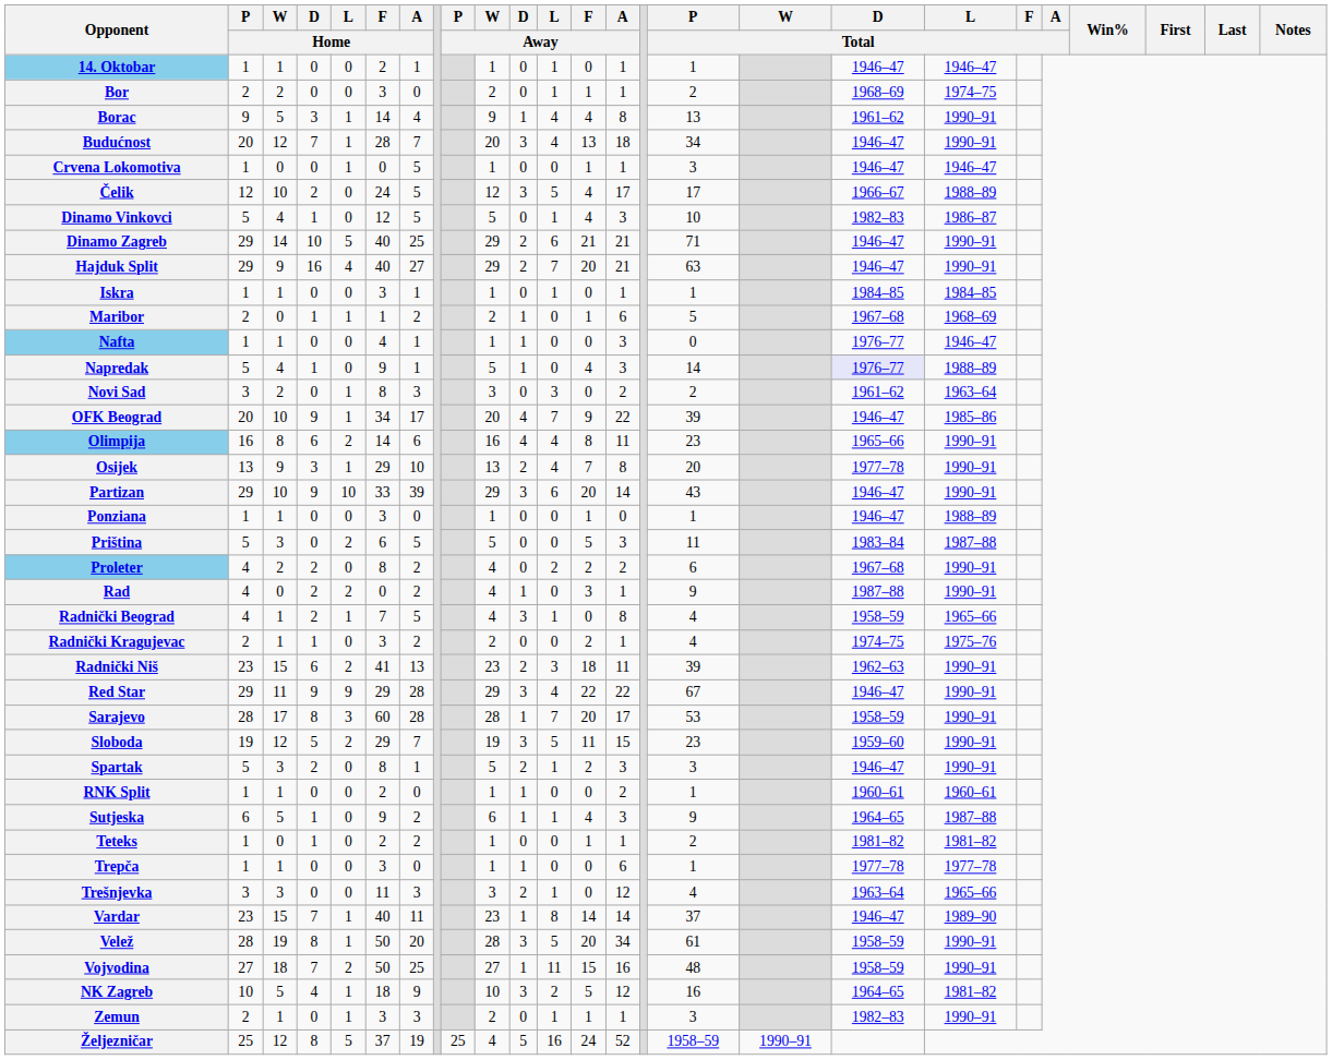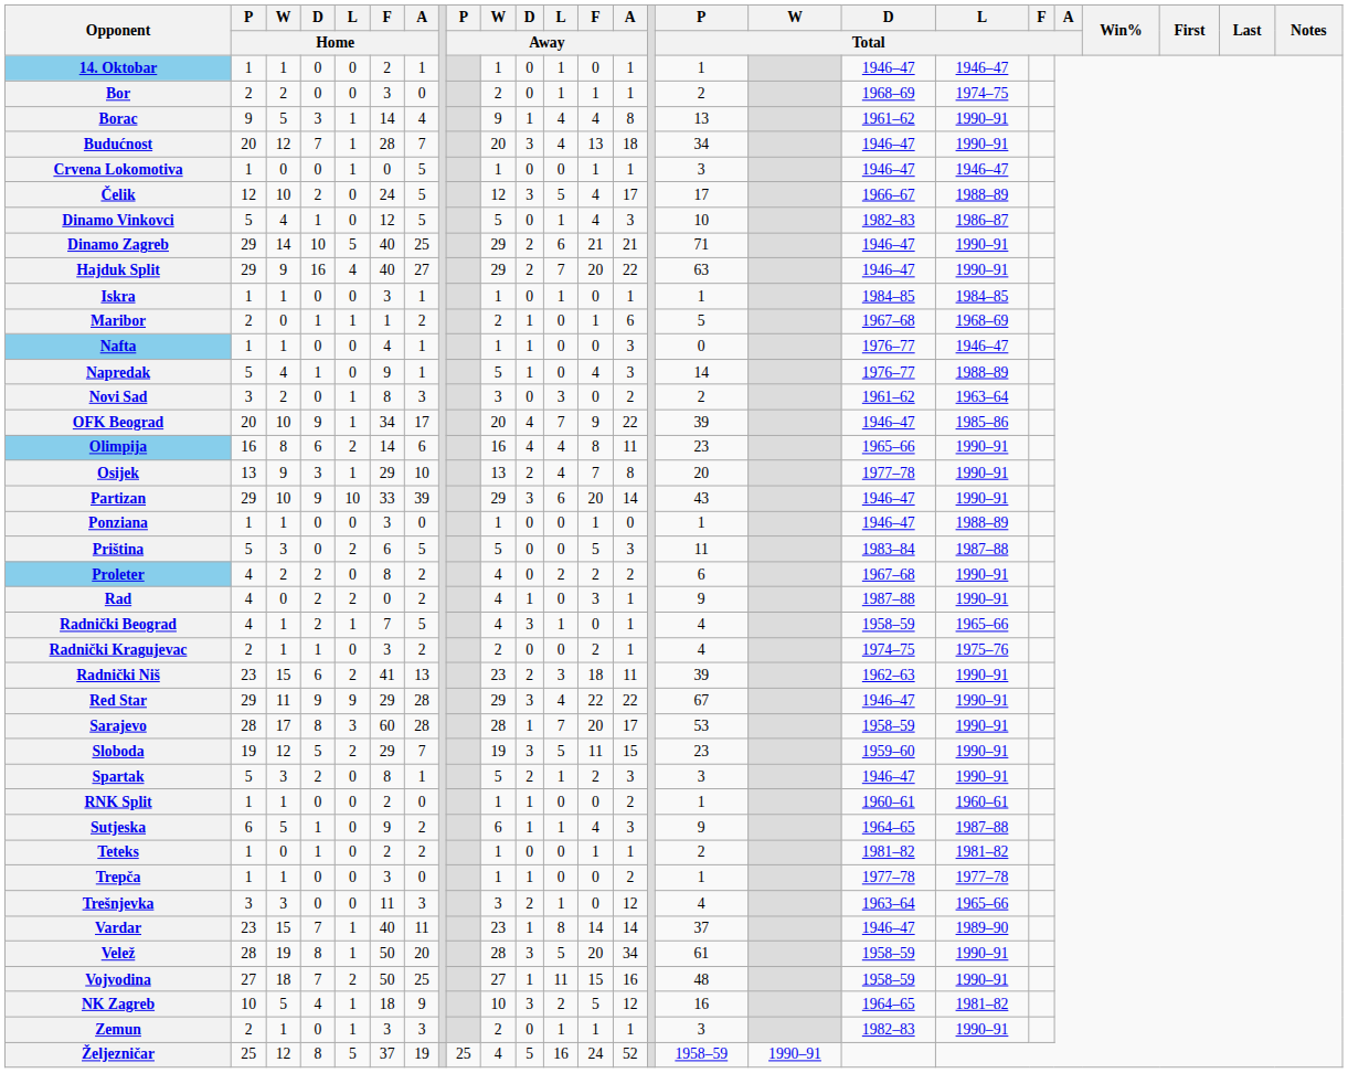 <table class="wikitable plainrowheaders sortable" style="font-size: 88%; text-align: center">
 <tr>
 <th scope=col rowspan=2>Opponent</th>
 <th scope=col>P</th>
 <th scope=col>W</th>
 <th scope=col>D</th>
 <th scope=col>L</th>
 <th scope=col>F</th>
 <th scope=col>A</th>
 <th scope=col width=0.1% rowspan=41 style="background: #DCDCDC" class="unsortable"></th>
 <th scope=col>P</th>
 <th scope=col>W</th>
 <th scope=col>D</th>
 <th scope=col>L</th>
 <th scope=col>F</th>
 <th scope=col>A</th>
 <th scope=col width=0.1% rowspan=41 style="background: #DCDCDC" class="unsortable"></th>
 <th scope=col>P</th>
 <th scope=col>W</th>
 <th scope=col>D</th>
 <th scope=col>L</th>
 <th scope=col>F</th>
 <th scope=col>A</th>
 <th scope=col rowspan=2>Win%</th>
 <th scope=col rowspan=2>First</th>
 <th scope=col rowspan=2>Last</th>
 <th scope=col rowspan=2 class="unsortable">Notes</th>
 </tr>
 <tr class="unsortable">
 <th colspan=6>Home</th>
 <th colspan=6>Away</th>
 <th colspan=6>Total</th>
 </tr>
 <tr>
 <th scope=row style=background:#87ceeb><a href='#'>14. Oktobar</a> </th>
 <td>1</td>
 <td>1</td>
 <td>0</td>
 <td>0</td>
 <td>2</td>
 <td>1</td>
 <td style="background: #DCDCDC"></td>
 <td>1</td>
 <td>0</td>
 <td>1</td>
 <td>0</td>
 <td>1</td>
 <td>1</td>
 <td style="background: #DCDCDC"><br></td>
 <td><a href='#'>1946–47</a></td>
 <td><a href='#'>1946–47</a></td>
 <td></td>
 </tr>
 <tr>
 <th scope=row><a href='#'>Bor</a></th>
 <td>2</td>
 <td>2</td>
 <td>0</td>
 <td>0</td>
 <td>3</td>
 <td>0</td>
 <td style="background: #DCDCDC"></td>
 <td>2</td>
 <td>0</td>
 <td>1</td>
 <td>1</td>
 <td>1</td>
 <td>2</td>
 <td style="background: #DCDCDC"><br></td>
 <td><a href='#'>1968–69</a></td>
 <td><a href='#'>1974–75</a></td>
 <td></td>
 </tr>
 <tr>
 <th scope=row><a href='#'>Borac</a></th>
 <td>9</td>
 <td>5</td>
 <td>3</td>
 <td>1</td>
 <td>14</td>
 <td>4</td>
 <td style="background: #DCDCDC"></td>
 <td>9</td>
 <td>1</td>
 <td>4</td>
 <td>4</td>
 <td>8</td>
 <td>13</td>
 <td style="background: #DCDCDC"><br></td>
 <td><a href='#'>1961–62</a></td>
 <td><a href='#'>1990–91</a></td>
 <td></td>
 </tr>
 <tr>
 <th scope=row><a href='#'>Budućnost</a></th>
 <td>20</td>
 <td>12</td>
 <td>7</td>
 <td>1</td>
 <td>28</td>
 <td>7</td>
 <td style="background: #DCDCDC"></td>
 <td>20</td>
 <td>3</td>
 <td>4</td>
 <td>13</td>
 <td>18</td>
 <td>34</td>
 <td style="background: #DCDCDC"><br></td>
 <td><a href='#'>1946–47</a></td>
 <td><a href='#'>1990–91</a></td>
 <td></td>
 </tr>
 <tr>
 <th scope=row><a href='#'>Crvena Lokomotiva</a></th>
 <td>1</td>
 <td>0</td>
 <td>0</td>
 <td>1</td>
 <td>0</td>
 <td>5</td>
 <td style="background: #DCDCDC"></td>
 <td>1</td>
 <td>0</td>
 <td>0</td>
 <td>1</td>
 <td>1</td>
 <td>3</td>
 <td style="background: #DCDCDC"><br></td>
 <td><a href='#'>1946–47</a></td>
 <td><a href='#'>1946–47</a></td>
 <td></td>
 </tr>
 <tr>
 <th scope=row><a href='#'>Čelik</a></th>
 <td>12</td>
 <td>10</td>
 <td>2</td>
 <td>0</td>
 <td>24</td>
 <td>5</td>
 <td style="background: #DCDCDC"></td>
 <td>12</td>
 <td>3</td>
 <td>5</td>
 <td>4</td>
 <td>17</td>
 <td>17</td>
 <td style="background: #DCDCDC"><br></td>
 <td><a href='#'>1966–67</a></td>
 <td><a href='#'>1988–89</a></td>
 <td></td>
 </tr>
 <tr>
 <th scope=row><a href='#'>Dinamo Vinkovci</a></th>
 <td>5</td>
 <td>4</td>
 <td>1</td>
 <td>0</td>
 <td>12</td>
 <td>5</td>
 <td style="background: #DCDCDC"></td>
 <td>5</td>
 <td>0</td>
 <td>1</td>
 <td>4</td>
 <td>3</td>
 <td>10</td>
 <td style="background: #DCDCDC"><br></td>
 <td><a href='#'>1982–83</a></td>
 <td><a href='#'>1986–87</a></td>
 <td></td>
 </tr>
 <tr>
 <th scope=row><a href='#'>Dinamo Zagreb</a></th>
 <td>29</td>
 <td>14</td>
 <td>10</td>
 <td>5</td>
 <td>40</td>
 <td>25</td>
 <td style="background: #DCDCDC"></td>
 <td>29</td>
 <td>2</td>
 <td>6</td>
 <td>21</td>
 <td>21</td>
 <td>71</td>
 <td style="background: #DCDCDC"><br></td>
 <td><a href='#'>1946–47</a></td>
 <td><a href='#'>1990–91</a></td>
 <td></td>
 </tr>
 <tr>
 <th scope=row><a href='#'>Hajduk Split</a></th>
 <td>29</td>
 <td>9</td>
 <td>16</td>
 <td>4</td>
 <td>40</td>
 <td>27</td>
 <td style="background: #DCDCDC"></td>
 <td>29</td>
 <td>2</td>
 <td>7</td>
 <td>20</td>
-<td>21</td>
+<td>22</td>
 <td>63</td>
 <td style="background: #DCDCDC"><br></td>
 <td><a href='#'>1946–47</a></td>
 <td><a href='#'>1990–91</a></td>
 <td></td>
 </tr>
 <tr>
 <th scope=row><a href='#'>Iskra</a></th>
 <td>1</td>
 <td>1</td>
 <td>0</td>
 <td>0</td>
 <td>3</td>
 <td>1</td>
 <td style="background: #DCDCDC"></td>
 <td>1</td>
 <td>0</td>
 <td>1</td>
 <td>0</td>
 <td>1</td>
 <td>1</td>
 <td style="background: #DCDCDC"><br></td>
 <td><a href='#'>1984–85</a></td>
 <td><a href='#'>1984–85</a></td>
 <td></td>
 </tr>
 <tr>
 <th scope=row><a href='#'>Maribor</a></th>
 <td>2</td>
 <td>0</td>
 <td>1</td>
 <td>1</td>
 <td>1</td>
 <td>2</td>
 <td style="background: #DCDCDC"></td>
 <td>2</td>
 <td>1</td>
 <td>0</td>
 <td>1</td>
 <td>6</td>
 <td>5</td>
 <td style="background: #DCDCDC"><br></td>
 <td><a href='#'>1967–68</a></td>
 <td><a href='#'>1968–69</a></td>
 <td></td>
 </tr>
 <tr>
 <th scope=row style=background:#87ceeb><a href='#'>Nafta</a> </th>
 <td>1</td>
 <td>1</td>
 <td>0</td>
 <td>0</td>
 <td>4</td>
 <td>1</td>
 <td style="background: #DCDCDC"></td>
 <td>1</td>
 <td>1</td>
 <td>0</td>
 <td>0</td>
 <td>3</td>
 <td>0</td>
 <td style="background: #DCDCDC"><br></td>
 <td><a href='#'>1976–77</a></td>
 <td><a href='#'>1946–47</a></td>
 <td></td>
 </tr>
 <tr>
 <th scope=row><a href='#'>Napredak</a></th>
 <td>5</td>
 <td>4</td>
 <td>1</td>
 <td>0</td>
 <td>9</td>
 <td>1</td>
 <td style="background: #DCDCDC"></td>
 <td>5</td>
 <td>1</td>
 <td>0</td>
 <td>4</td>
 <td>3</td>
 <td>14</td>
 <td style="background: #DCDCDC"><br></td>
-<td style="background: lavender;"><a href='#'>1976–77</a></td>
+<td><a href='#'>1976–77</a></td>
 <td><a href='#'>1988–89</a></td>
 <td></td>
 </tr>
 <tr>
 <th scope=row><a href='#'>Novi Sad</a></th>
 <td>3</td>
 <td>2</td>
 <td>0</td>
 <td>1</td>
 <td>8</td>
 <td>3</td>
 <td style="background: #DCDCDC"></td>
 <td>3</td>
 <td>0</td>
 <td>3</td>
 <td>0</td>
 <td>2</td>
 <td>2</td>
 <td style="background: #DCDCDC"><br></td>
 <td><a href='#'>1961–62</a></td>
 <td><a href='#'>1963–64</a></td>
 <td></td>
 </tr>
 <tr>
 <th scope=row><a href='#'>OFK Beograd</a></th>
 <td>20</td>
 <td>10</td>
 <td>9</td>
 <td>1</td>
 <td>34</td>
 <td>17</td>
 <td style="background: #DCDCDC"></td>
 <td>20</td>
 <td>4</td>
 <td>7</td>
 <td>9</td>
 <td>22</td>
 <td>39</td>
 <td style="background: #DCDCDC"><br></td>
 <td><a href='#'>1946–47</a></td>
 <td><a href='#'>1985–86</a></td>
 <td></td>
 </tr>
 <tr>
 <th scope=row style=background:#87ceeb><a href='#'>Olimpija</a> </th>
 <td>16</td>
 <td>8</td>
 <td>6</td>
 <td>2</td>
 <td>14</td>
 <td>6</td>
 <td style="background: #DCDCDC"></td>
 <td>16</td>
 <td>4</td>
 <td>4</td>
 <td>8</td>
 <td>11</td>
 <td>23</td>
 <td style="background: #DCDCDC"><br></td>
 <td><a href='#'>1965–66</a></td>
 <td><a href='#'>1990–91</a></td>
 <td></td>
 </tr>
 <tr>
 <th scope=row><a href='#'>Osijek</a></th>
 <td>13</td>
 <td>9</td>
 <td>3</td>
 <td>1</td>
 <td>29</td>
 <td>10</td>
 <td style="background: #DCDCDC"></td>
 <td>13</td>
 <td>2</td>
 <td>4</td>
 <td>7</td>
 <td>8</td>
 <td>20</td>
 <td style="background: #DCDCDC"><br></td>
 <td><a href='#'>1977–78</a></td>
 <td><a href='#'>1990–91</a></td>
 <td></td>
 </tr>
 <tr>
 <th scope=row><a href='#'>Partizan</a></th>
 <td>29</td>
 <td>10</td>
 <td>9</td>
 <td>10</td>
 <td>33</td>
 <td>39</td>
 <td style="background: #DCDCDC"></td>
 <td>29</td>
 <td>3</td>
 <td>6</td>
 <td>20</td>
 <td>14</td>
 <td>43</td>
 <td style="background: #DCDCDC"><br></td>
 <td><a href='#'>1946–47</a></td>
 <td><a href='#'>1990–91</a></td>
 <td></td>
 </tr>
 <tr>
 <th scope=row><a href='#'>Ponziana</a></th>
 <td>1</td>
 <td>1</td>
 <td>0</td>
 <td>0</td>
 <td>3</td>
 <td>0</td>
 <td style="background: #DCDCDC"></td>
 <td>1</td>
 <td>0</td>
 <td>0</td>
 <td>1</td>
 <td>0</td>
 <td>1</td>
 <td style="background: #DCDCDC"><br></td>
 <td><a href='#'>1946–47</a></td>
 <td><a href='#'>1988–89</a></td>
 <td></td>
 </tr>
 <tr>
 <th scope=row><a href='#'>Priština</a></th>
 <td>5</td>
 <td>3</td>
 <td>0</td>
 <td>2</td>
 <td>6</td>
 <td>5</td>
 <td style="background: #DCDCDC"></td>
 <td>5</td>
 <td>0</td>
 <td>0</td>
 <td>5</td>
 <td>3</td>
 <td>11</td>
 <td style="background: #DCDCDC"><br></td>
 <td><a href='#'>1983–84</a></td>
 <td><a href='#'>1987–88</a></td>
 <td></td>
 </tr>
 <tr>
 <th scope=row style=background:#87ceeb><a href='#'>Proleter</a> </th>
 <td>4</td>
 <td>2</td>
 <td>2</td>
 <td>0</td>
 <td>8</td>
 <td>2</td>
 <td style="background: #DCDCDC"></td>
 <td>4</td>
 <td>0</td>
 <td>2</td>
 <td>2</td>
 <td>2</td>
 <td>6</td>
 <td style="background: #DCDCDC"><br></td>
 <td><a href='#'>1967–68</a></td>
 <td><a href='#'>1990–91</a></td>
 <td></td>
 </tr>
 <tr>
 <th scope=row><a href='#'>Rad</a></th>
 <td>4</td>
 <td>0</td>
 <td>2</td>
 <td>2</td>
 <td>0</td>
 <td>2</td>
 <td style="background: #DCDCDC"></td>
 <td>4</td>
 <td>1</td>
 <td>0</td>
 <td>3</td>
 <td>1</td>
 <td>9</td>
 <td style="background: #DCDCDC"><br></td>
 <td><a href='#'>1987–88</a></td>
 <td><a href='#'>1990–91</a></td>
 <td></td>
 </tr>
 <tr>
 <th scope=row><a href='#'>Radnički Beograd</a></th>
 <td>4</td>
 <td>1</td>
 <td>2</td>
 <td>1</td>
 <td>7</td>
 <td>5</td>
 <td style="background: #DCDCDC"></td>
 <td>4</td>
 <td>3</td>
 <td>1</td>
 <td>0</td>
-<td>8</td>
+<td>1</td>
 <td>4</td>
 <td style="background: #DCDCDC"><br></td>
 <td><a href='#'>1958–59</a></td>
 <td><a href='#'>1965–66</a></td>
 <td></td>
 </tr>
 <tr>
 <th scope=row><a href='#'>Radnički Kragujevac</a></th>
 <td>2</td>
 <td>1</td>
 <td>1</td>
 <td>0</td>
 <td>3</td>
 <td>2</td>
 <td style="background: #DCDCDC"></td>
 <td>2</td>
 <td>0</td>
 <td>0</td>
 <td>2</td>
 <td>1</td>
 <td>4</td>
 <td style="background: #DCDCDC"><br></td>
 <td><a href='#'>1974–75</a></td>
 <td><a href='#'>1975–76</a></td>
 <td></td>
 </tr>
 <tr>
 <th scope=row><a href='#'>Radnički Niš</a></th>
 <td>23</td>
 <td>15</td>
 <td>6</td>
 <td>2</td>
 <td>41</td>
 <td>13</td>
 <td style="background: #DCDCDC"></td>
 <td>23</td>
 <td>2</td>
 <td>3</td>
 <td>18</td>
 <td>11</td>
 <td>39</td>
 <td style="background: #DCDCDC"><br></td>
 <td><a href='#'>1962–63</a></td>
 <td><a href='#'>1990–91</a></td>
 <td></td>
 </tr>
 <tr>
 <th scope=row><a href='#'>Red Star</a></th>
 <td>29</td>
 <td>11</td>
 <td>9</td>
 <td>9</td>
 <td>29</td>
 <td>28</td>
 <td style="background: #DCDCDC"></td>
 <td>29</td>
 <td>3</td>
 <td>4</td>
 <td>22</td>
 <td>22</td>
 <td>67</td>
 <td style="background: #DCDCDC"><br></td>
 <td><a href='#'>1946–47</a></td>
 <td><a href='#'>1990–91</a></td>
 <td></td>
 </tr>
 <tr>
 <th scope=row><a href='#'>Sarajevo</a></th>
 <td>28</td>
 <td>17</td>
 <td>8</td>
 <td>3</td>
 <td>60</td>
 <td>28</td>
 <td style="background: #DCDCDC"></td>
 <td>28</td>
 <td>1</td>
 <td>7</td>
 <td>20</td>
 <td>17</td>
 <td>53</td>
 <td style="background: #DCDCDC"><br></td>
 <td><a href='#'>1958–59</a></td>
 <td><a href='#'>1990–91</a></td>
 <td></td>
 </tr>
 <tr>
 <th scope=row><a href='#'>Sloboda</a></th>
 <td>19</td>
 <td>12</td>
 <td>5</td>
 <td>2</td>
 <td>29</td>
 <td>7</td>
 <td style="background: #DCDCDC"></td>
 <td>19</td>
 <td>3</td>
 <td>5</td>
 <td>11</td>
 <td>15</td>
 <td>23</td>
 <td style="background: #DCDCDC"><br></td>
 <td><a href='#'>1959–60</a></td>
 <td><a href='#'>1990–91</a></td>
 <td></td>
 </tr>
 <tr>
 <th scope=row><a href='#'>Spartak</a></th>
 <td>5</td>
 <td>3</td>
 <td>2</td>
 <td>0</td>
 <td>8</td>
 <td>1</td>
 <td style="background: #DCDCDC"></td>
 <td>5</td>
 <td>2</td>
 <td>1</td>
 <td>2</td>
 <td>3</td>
 <td>3</td>
 <td style="background: #DCDCDC"><br></td>
 <td><a href='#'>1946–47</a></td>
 <td><a href='#'>1990–91</a></td>
 <td></td>
 </tr>
 <tr>
 <th scope=row><a href='#'>RNK Split</a></th>
 <td>1</td>
 <td>1</td>
 <td>0</td>
 <td>0</td>
 <td>2</td>
 <td>0</td>
 <td style="background: #DCDCDC"></td>
 <td>1</td>
 <td>1</td>
 <td>0</td>
 <td>0</td>
 <td>2</td>
 <td>1</td>
 <td style="background: #DCDCDC"><br></td>
 <td><a href='#'>1960–61</a></td>
 <td><a href='#'>1960–61</a></td>
 <td></td>
 </tr>
 <tr>
 <th scope=row><a href='#'>Sutjeska</a></th>
 <td>6</td>
 <td>5</td>
 <td>1</td>
 <td>0</td>
 <td>9</td>
 <td>2</td>
 <td style="background: #DCDCDC"></td>
 <td>6</td>
 <td>1</td>
 <td>1</td>
 <td>4</td>
 <td>3</td>
 <td>9</td>
 <td style="background: #DCDCDC"><br></td>
 <td><a href='#'>1964–65</a></td>
 <td><a href='#'>1987–88</a></td>
 <td></td>
 </tr>
 <tr>
 <th scope=row><a href='#'>Teteks</a></th>
 <td>1</td>
 <td>0</td>
 <td>1</td>
 <td>0</td>
 <td>2</td>
 <td>2</td>
 <td style="background: #DCDCDC"></td>
 <td>1</td>
 <td>0</td>
 <td>0</td>
 <td>1</td>
 <td>1</td>
 <td>2</td>
 <td style="background: #DCDCDC"><br></td>
 <td><a href='#'>1981–82</a></td>
 <td><a href='#'>1981–82</a></td>
 <td></td>
 </tr>
 <tr>
 <th scope=row><a href='#'>Trepča</a></th>
 <td>1</td>
 <td>1</td>
 <td>0</td>
 <td>0</td>
 <td>3</td>
 <td>0</td>
 <td style="background: #DCDCDC"></td>
 <td>1</td>
 <td>1</td>
 <td>0</td>
 <td>0</td>
-<td>6</td>
+<td>2</td>
 <td>1</td>
 <td style="background: #DCDCDC"><br></td>
 <td><a href='#'>1977–78</a></td>
 <td><a href='#'>1977–78</a></td>
 <td></td>
 </tr>
 <tr>
 <th scope=row><a href='#'>Trešnjevka</a></th>
 <td>3</td>
 <td>3</td>
 <td>0</td>
 <td>0</td>
 <td>11</td>
 <td>3</td>
 <td style="background: #DCDCDC"></td>
 <td>3</td>
 <td>2</td>
 <td>1</td>
 <td>0</td>
 <td>12</td>
 <td>4</td>
 <td style="background: #DCDCDC"><br></td>
 <td><a href='#'>1963–64</a></td>
 <td><a href='#'>1965–66</a></td>
 <td></td>
 </tr>
 <tr>
 <th scope=row><a href='#'>Vardar</a></th>
 <td>23</td>
 <td>15</td>
 <td>7</td>
 <td>1</td>
 <td>40</td>
 <td>11</td>
 <td style="background: #DCDCDC"></td>
 <td>23</td>
 <td>1</td>
 <td>8</td>
 <td>14</td>
 <td>14</td>
 <td>37</td>
 <td style="background: #DCDCDC"><br></td>
 <td><a href='#'>1946–47</a></td>
 <td><a href='#'>1989–90</a></td>
 <td></td>
 </tr>
 <tr>
 <th scope=row><a href='#'>Velež</a></th>
 <td>28</td>
 <td>19</td>
 <td>8</td>
 <td>1</td>
 <td>50</td>
 <td>20</td>
 <td style="background: #DCDCDC"></td>
 <td>28</td>
 <td>3</td>
 <td>5</td>
 <td>20</td>
 <td>34</td>
 <td>61</td>
 <td style="background: #DCDCDC"><br></td>
 <td><a href='#'>1958–59</a></td>
 <td><a href='#'>1990–91</a></td>
 <td></td>
 </tr>
 <tr>
 <th scope=row><a href='#'>Vojvodina</a></th>
 <td>27</td>
 <td>18</td>
 <td>7</td>
 <td>2</td>
 <td>50</td>
 <td>25</td>
 <td style="background: #DCDCDC"></td>
 <td>27</td>
 <td>1</td>
 <td>11</td>
 <td>15</td>
 <td>16</td>
 <td>48</td>
 <td style="background: #DCDCDC"><br></td>
 <td><a href='#'>1958–59</a></td>
 <td><a href='#'>1990–91</a></td>
 <td></td>
 </tr>
 <tr>
 <th scope=row><a href='#'>NK Zagreb</a></th>
 <td>10</td>
 <td>5</td>
 <td>4</td>
 <td>1</td>
 <td>18</td>
 <td>9</td>
 <td style="background: #DCDCDC"></td>
 <td>10</td>
 <td>3</td>
 <td>2</td>
 <td>5</td>
 <td>12</td>
 <td>16</td>
 <td style="background: #DCDCDC"><br></td>
 <td><a href='#'>1964–65</a></td>
 <td><a href='#'>1981–82</a></td>
 <td></td>
 </tr>
 <tr>
 <th scope=row><a href='#'>Zemun</a></th>
 <td>2</td>
 <td>1</td>
 <td>0</td>
 <td>1</td>
 <td>3</td>
 <td>3</td>
 <td style="background: #DCDCDC"></td>
 <td>2</td>
 <td>0</td>
 <td>1</td>
 <td>1</td>
 <td>1</td>
 <td>3</td>
 <td style="background: #DCDCDC"><br></td>
 <td><a href='#'>1982–83</a></td>
 <td><a href='#'>1990–91</a></td>
 <td></td>
 </tr>
 <tr>
 <th scope=row><a href='#'>Željezničar</a></th>
 <td>25</td>
 <td>12</td>
 <td>8</td>
 <td>5</td>
 <td>37</td>
 <td>19</td>
 <td style="background: #DCDCDC"></td>
 <td>25</td>
 <td>4</td>
 <td>5</td>
 <td>16</td>
 <td>24</td>
 <td>52</td>
 <td style="background: #DCDCDC"><br></td>
 <td><a href='#'>1958–59</a></td>
 <td><a href='#'>1990–91</a></td>
 <td></td>
 </tr>
 </table>
